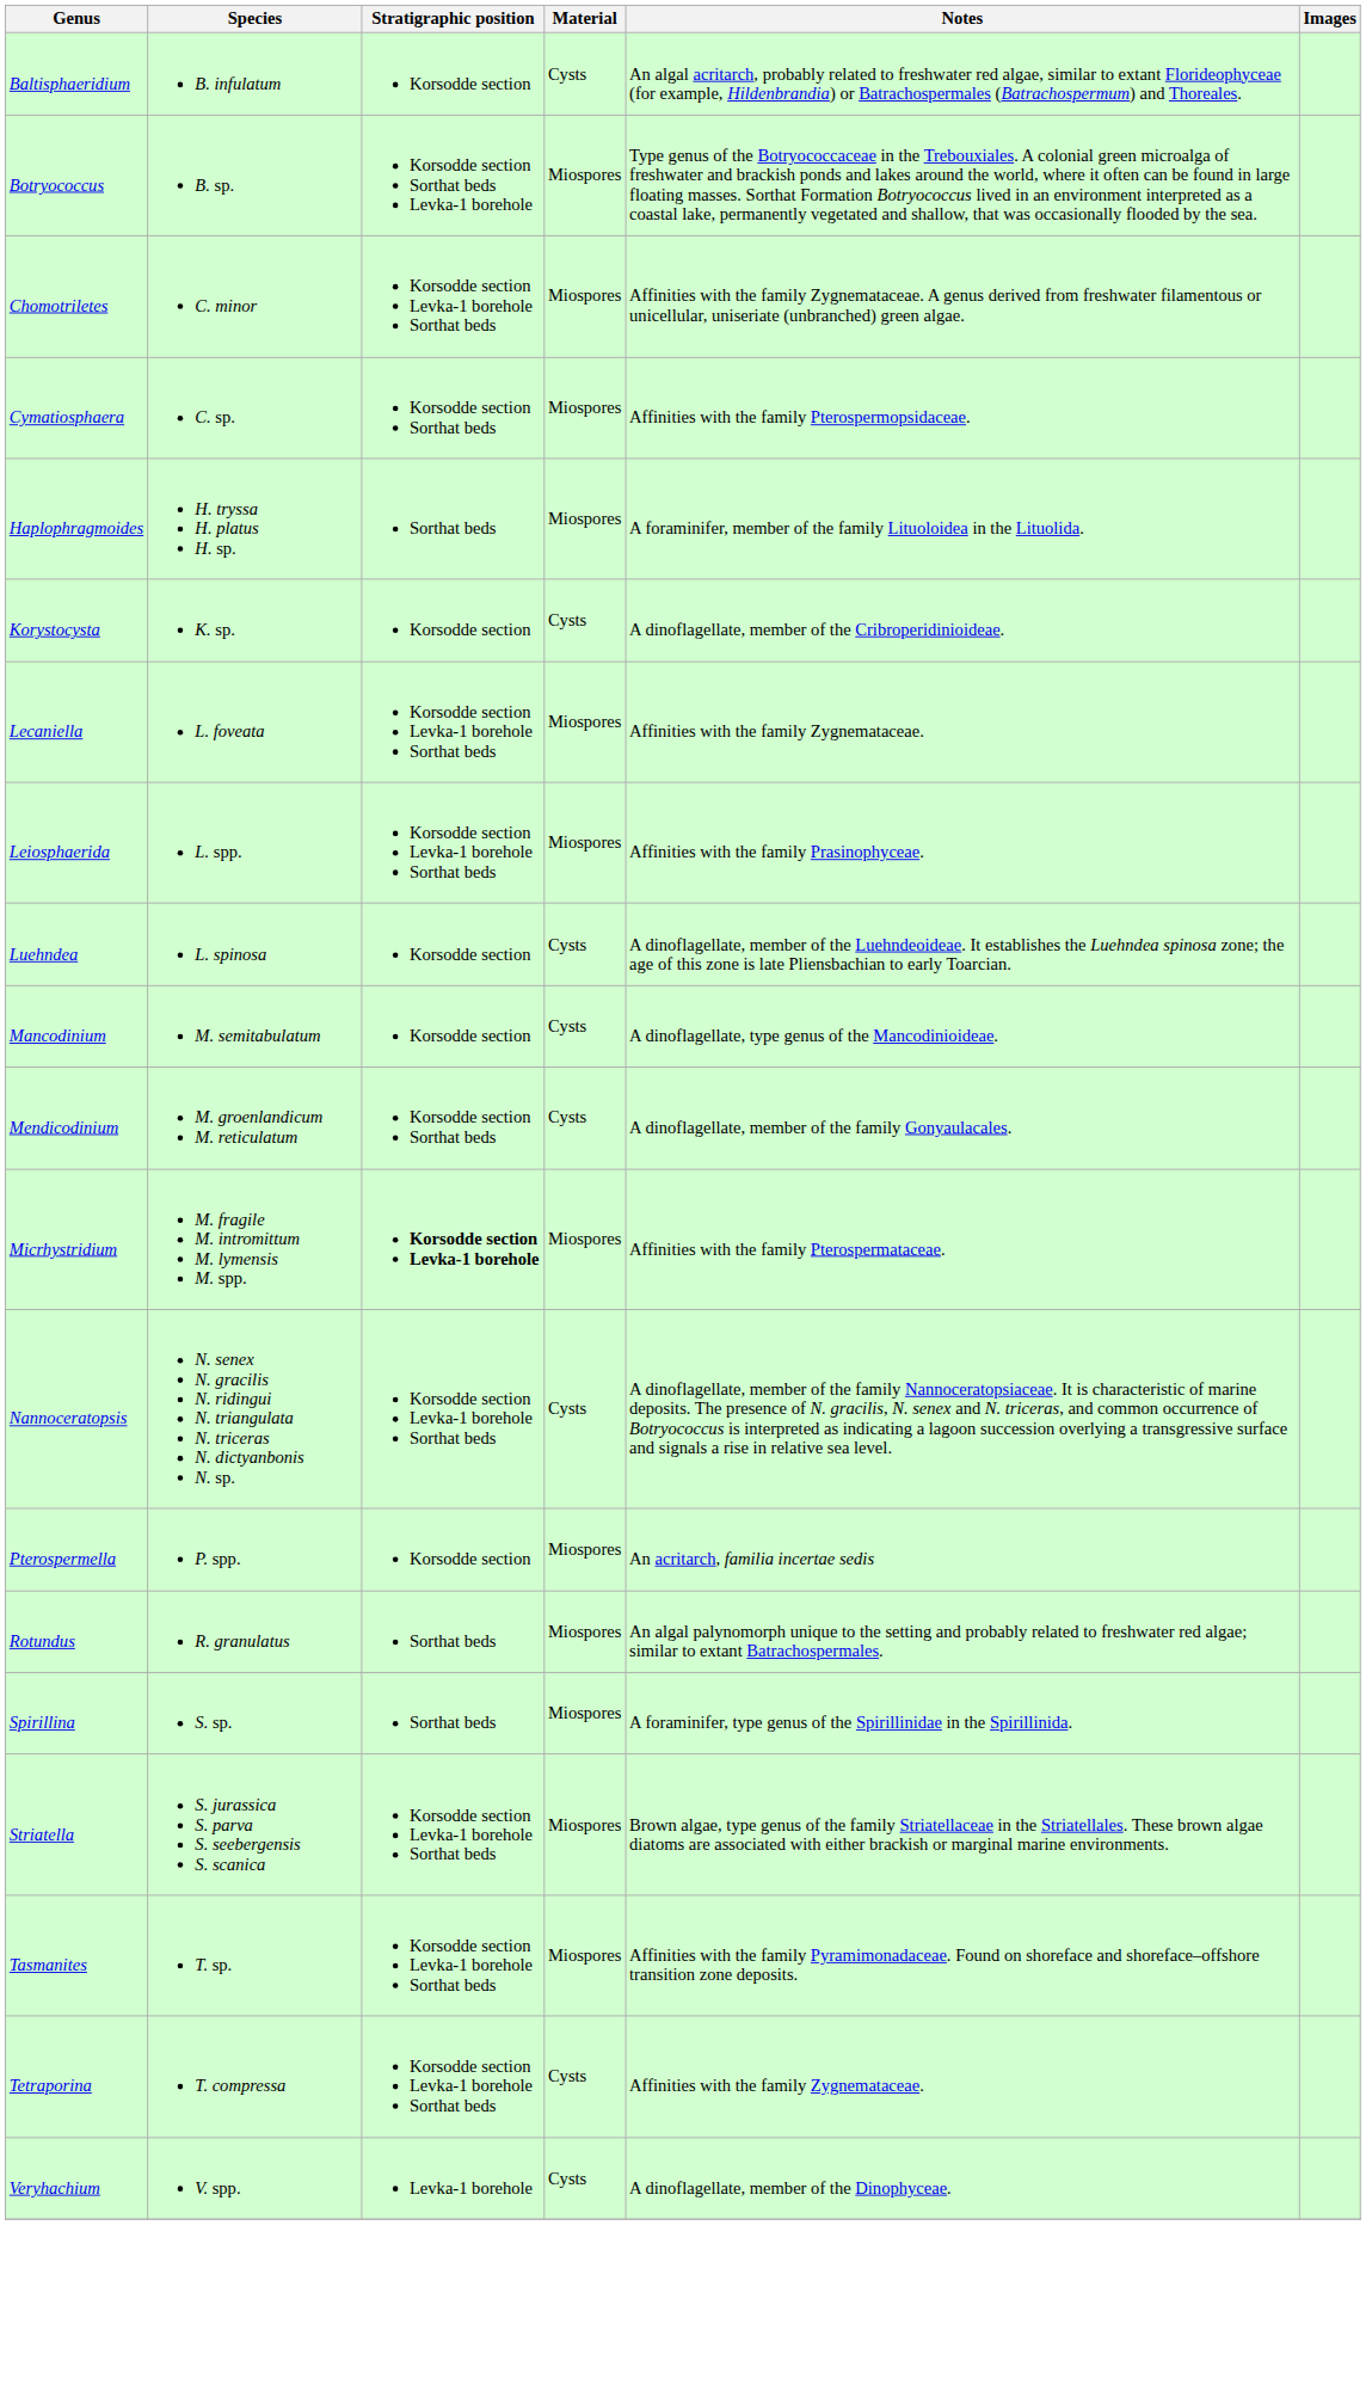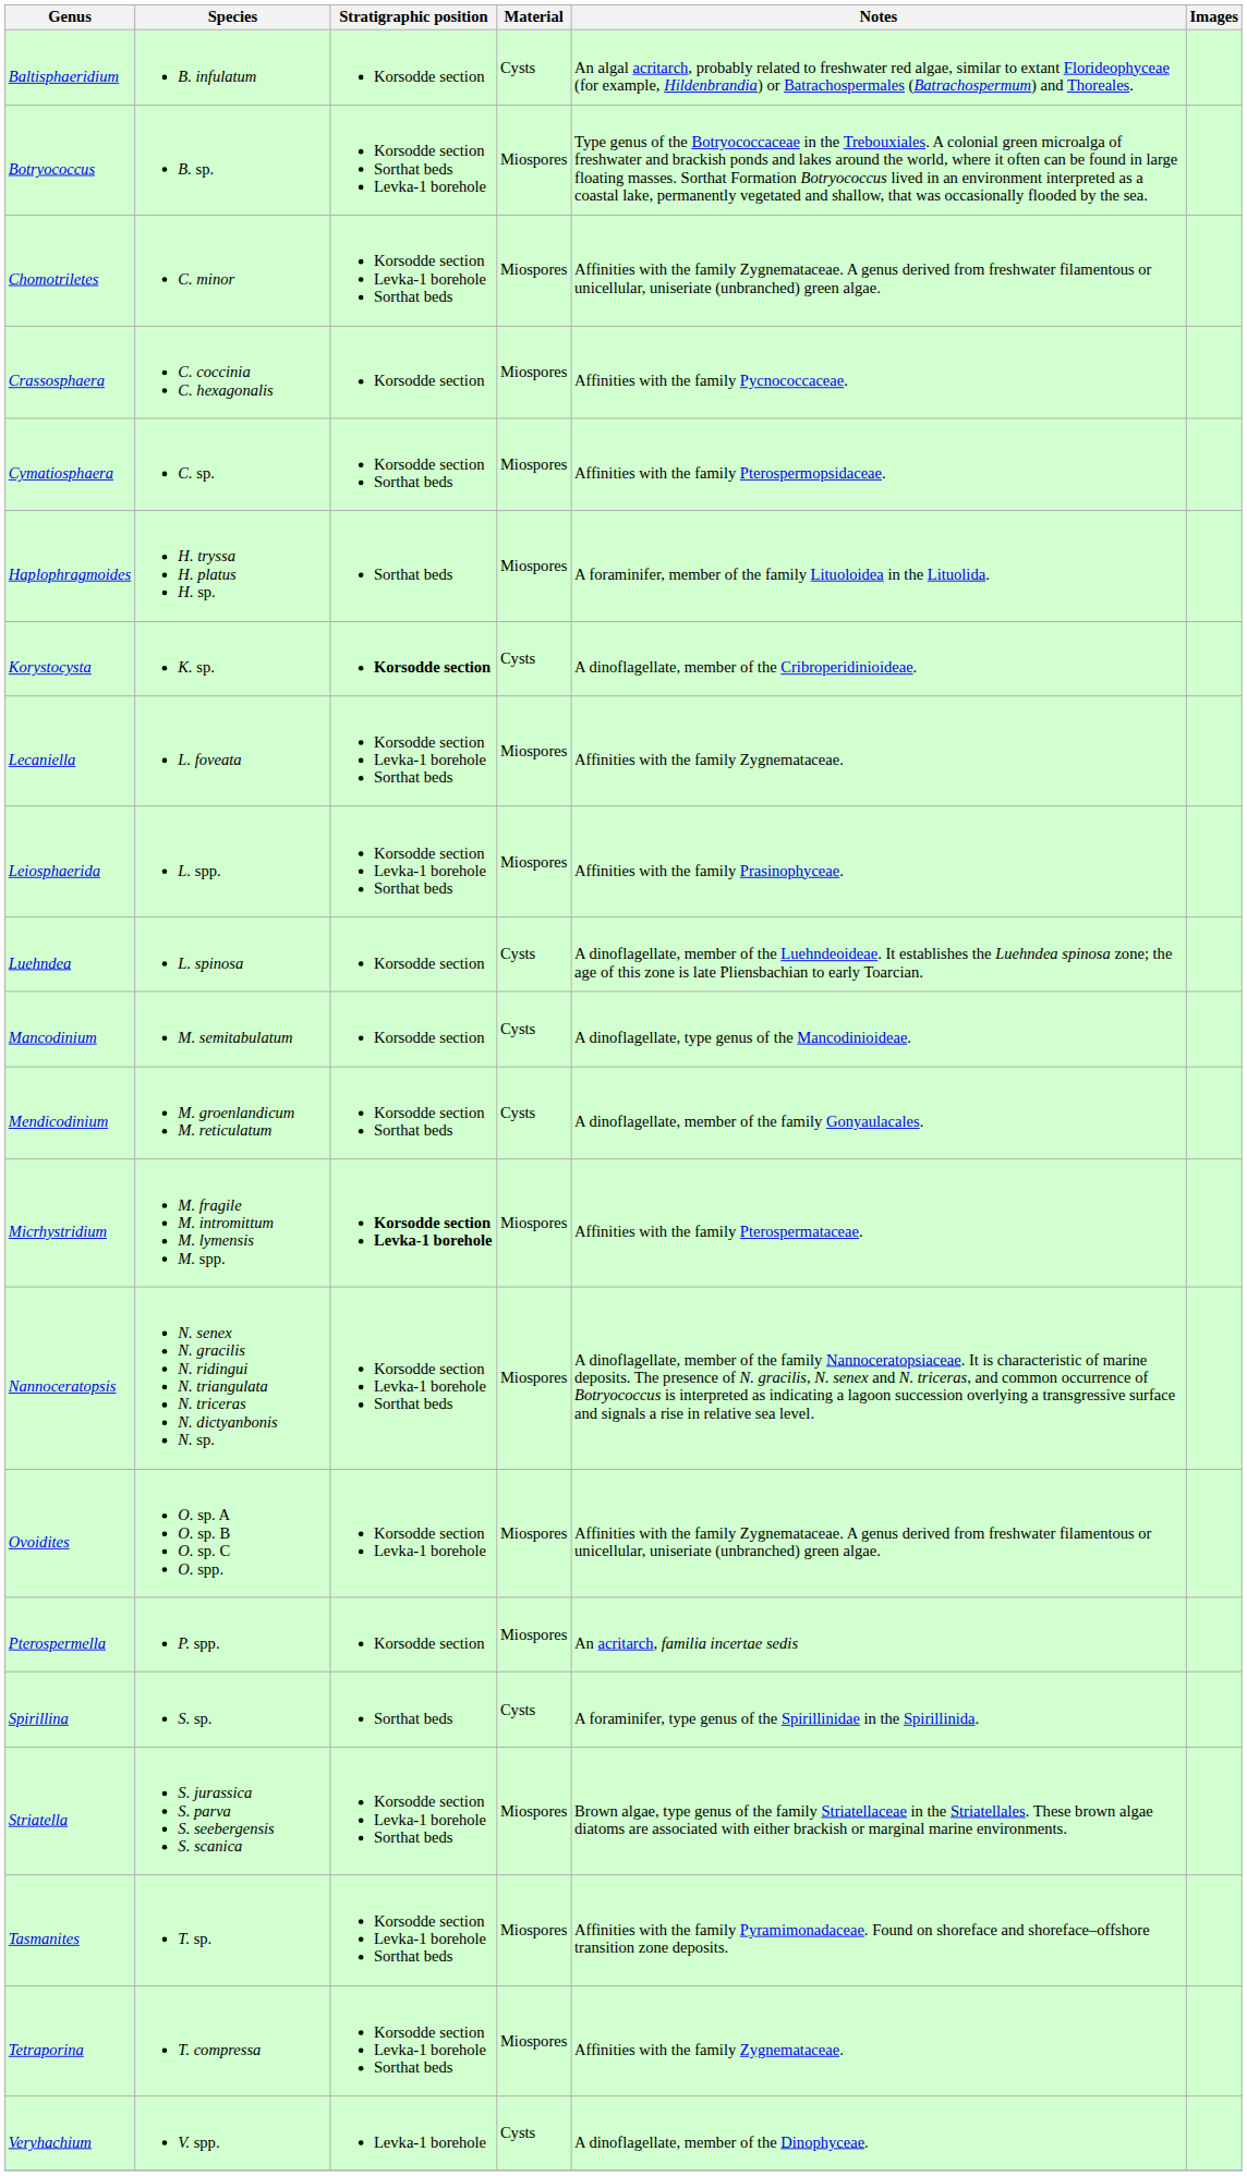 <table class = "wikitable">
 <tr>
 <th>Genus</th>
 <th width="190px">Species</th>
 <th width="160px">Stratigraphic position</th>
 <th>Material</th>
 <th>Notes</th>
 <th>Images</th>
 </tr>
 <tr>
 <td style="background:#D1FFCF;"><br><em><a href='#'>Baltisphaeridium</a></em></td>
 <td style="background:#D1FFCF;"><br><ul><li><em>B. infulatum</em></li></ul></td>
 <td style="background:#D1FFCF;"><br><ul><li>Korsodde section</li></ul></td>
 <td style="background:#D1FFCF;">Cysts</td>
 <td style="background:#D1FFCF;"><br>An algal <a href='#'>acritarch</a>, probably related to freshwater red algae, similar to extant <a href='#'>Florideophyceae</a> (for example, <em><a href='#'>Hildenbrandia</a></em>) or <a href='#'>Batrachospermales</a> (<em><a href='#'>Batrachospermum</a></em>) and <a href='#'>Thoreales</a>.</td>
 <td style="background:#D1FFCF;"><br></td>
 </tr>
 <tr>
 <td style="background:#D1FFCF;"><br><em><a href='#'>Botryococcus</a></em></td>
 <td style="background:#D1FFCF;"><br><ul><li><em>B.</em> sp.</li></ul></td>
 <td style="background:#D1FFCF;"><br><ul><li>Korsodde section</li><li>Sorthat beds</li><li>Levka-1 borehole</li></ul></td>
 <td style="background:#D1FFCF;">Miospores</td>
 <td style="background:#D1FFCF;"><br>Type genus of the <a href='#'>Botryococcaceae</a> in the <a href='#'>Trebouxiales</a>. A colonial green microalga of freshwater and brackish ponds and lakes around the world, where it often can be found in large floating masses. Sorthat Formation <em>Botryococcus</em> lived in an environment interpreted as a coastal lake, permanently vegetated and shallow, that was occasionally flooded by the sea.</td>
 <td style="background:#D1FFCF;"><br></td>
 </tr>
 <tr>
 <td style="background:#D1FFCF;"><br><em><a href='#'>Chomotriletes</a></em></td>
 <td style="background:#D1FFCF;"><br><ul><li><em>C. minor</em></li></ul></td>
 <td style="background:#D1FFCF;"><br><ul><li>Korsodde section</li><li>Levka-1 borehole</li><li>Sorthat beds</li></ul></td>
 <td style="background:#D1FFCF;">Miospores</td>
 <td style="background:#D1FFCF;"><br>Affinities with the family Zygnemataceae. A genus derived from freshwater filamentous or unicellular, uniseriate (unbranched) green algae.</td>
 <td style="background:#D1FFCF;"></td>
 </tr>
 <tr>
+<td style="background:#D1FFCF;"><br><em><a href='#'>Crassosphaera</a></em></td>
+<td style="background:#D1FFCF;"><br><ul><li><em>C. coccinia</em></li><li><em>C. hexagonalis</em></li></ul></td>
+<td style="background:#D1FFCF;"><br><ul><li>Korsodde section</li></ul></td>
+<td style="background:#D1FFCF;">Miospores</td>
+<td style="background:#D1FFCF;"><br>Affinities with the family <a href='#'>Pycnococcaceae</a>.</td>
+<td style="background:#D1FFCF;"></td>
+</tr>
+<tr>
 <td style="background:#D1FFCF;"><br><em><a href='#'>Cymatiosphaera</a></em></td>
 <td style="background:#D1FFCF;"><br><ul><li><em>C.</em> sp.</li></ul></td>
 <td style="background:#D1FFCF;"><br><ul><li>Korsodde section</li><li>Sorthat beds</li></ul></td>
 <td style="background:#D1FFCF;">Miospores</td>
 <td style="background:#D1FFCF;"><br>Affinities with the family <a href='#'>Pterospermopsidaceae</a>.</td>
 <td style="background:#D1FFCF;"></td>
 </tr>
 <tr>
 <td style="background:#D1FFCF;"><br><em><a href='#'>Haplophragmoides</a></em></td>
 <td style="background:#D1FFCF;"><br><ul><li><em>H. tryssa</em></li><li><em>H. platus</em></li><li><em>H.</em> sp.</li></ul></td>
 <td style="background:#D1FFCF;"><br><ul><li>Sorthat beds</li></ul></td>
 <td style="background:#D1FFCF;">Miospores</td>
 <td style="background:#D1FFCF;"><br>A foraminifer, member of the family <a href='#'>Lituoloidea</a> in the <a href='#'>Lituolida</a>.</td>
 <td style="background:#D1FFCF;"></td>
 </tr>
 <tr>
 <td style="background:#D1FFCF;"><br><em><a href='#'>Korystocysta</a></em></td>
 <td style="background:#D1FFCF;"><br><ul><li><em>K.</em> sp.</li></ul></td>
-<td style="background:#D1FFCF;"><br><ul><li>Korsodde section</li></ul></td>
+<td style="background:#D1FFCF;"><strong><br><ul><li>Korsodde section</li></ul></strong></td>
 <td style="background:#D1FFCF;">Cysts</td>
 <td style="background:#D1FFCF;"><br>A dinoflagellate, member of the <a href='#'>Cribroperidinioideae</a>.</td>
 <td style="background:#D1FFCF;"></td>
 </tr>
 <tr>
 <td style="background:#D1FFCF;"><br><em><a href='#'>Lecaniella</a></em></td>
 <td style="background:#D1FFCF;"><br><ul><li><em>L. foveata </em></li></ul></td>
 <td style="background:#D1FFCF;"><br><ul><li>Korsodde section</li><li>Levka-1 borehole</li><li>Sorthat beds</li></ul></td>
 <td style="background:#D1FFCF;">Miospores</td>
 <td style="background:#D1FFCF;"><br>Affinities with the family Zygnemataceae.</td>
 <td style="background:#D1FFCF;"></td>
 </tr>
 <tr>
 <td style="background:#D1FFCF;"><br><em><a href='#'>Leiosphaerida</a></em></td>
 <td style="background:#D1FFCF;"><br><ul><li><em>L.</em> spp.</li></ul></td>
 <td style="background:#D1FFCF;"><br><ul><li>Korsodde section</li><li>Levka-1 borehole</li><li>Sorthat beds</li></ul></td>
 <td style="background:#D1FFCF;">Miospores</td>
 <td style="background:#D1FFCF;"><br>Affinities with the family <a href='#'>Prasinophyceae</a>.</td>
 <td style="background:#D1FFCF;"></td>
 </tr>
 <tr>
 <td style="background:#D1FFCF;"><br><em><a href='#'>Luehndea</a></em></td>
 <td style="background:#D1FFCF;"><br><ul><li><em>L. spinosa</em></li></ul></td>
 <td style="background:#D1FFCF;"><br><ul><li>Korsodde section</li></ul></td>
 <td style="background:#D1FFCF;">Cysts</td>
 <td style="background:#D1FFCF;"><br>A dinoflagellate, member of the <a href='#'>Luehndeoideae</a>. It establishes the <em>Luehndea spinosa</em> zone; the age of this zone is late Pliensbachian to early Toarcian.</td>
 <td style="background:#D1FFCF;"></td>
 </tr>
 <tr>
 <td style="background:#D1FFCF;"><br><em><a href='#'>Mancodinium</a></em></td>
 <td style="background:#D1FFCF;"><br><ul><li><em>M. semitabulatum</em></li></ul></td>
 <td style="background:#D1FFCF;"><br><ul><li>Korsodde section</li></ul></td>
 <td style="background:#D1FFCF;">Cysts</td>
 <td style="background:#D1FFCF;"><br>A dinoflagellate, type genus of the <a href='#'>Mancodinioideae</a>.</td>
 <td style="background:#D1FFCF;"></td>
 </tr>
 <tr>
 <td style="background:#D1FFCF;"><br><em><a href='#'>Mendicodinium</a></em></td>
 <td style="background:#D1FFCF;"><br><ul><li><em>M. groenlandicum</em></li><li><em>M. reticulatum</em></li></ul></td>
 <td style="background:#D1FFCF;"><br><ul><li>Korsodde section</li><li>Sorthat beds</li></ul></td>
 <td style="background:#D1FFCF;">Cysts</td>
 <td style="background:#D1FFCF;"><br>A dinoflagellate, member of the family <a href='#'>Gonyaulacales</a>.</td>
 <td style="background:#D1FFCF;"></td>
 </tr>
 <tr>
 <td style="background:#D1FFCF;"><br><em><a href='#'>Micrhystridium</a></em></td>
 <td style="background:#D1FFCF;"><br><ul><li><em>M. fragile</em></li><li><em>M. intromittum</em></li><li><em>M. lymensis</em></li><li><em>M.</em> spp.</li></ul></td>
 <td style="background:#D1FFCF;"><strong><br><ul><li>Korsodde section</li><li>Levka-1 borehole</li></ul></strong></td>
 <td style="background:#D1FFCF;">Miospores</td>
 <td style="background:#D1FFCF;"><br>Affinities with the family <a href='#'>Pterospermataceae</a>.</td>
 <td style="background:#D1FFCF;"></td>
 </tr>
 <tr>
 <td style="background:#D1FFCF;"><br><em><a href='#'>Nannoceratopsis</a></em></td>
 <td style="background:#D1FFCF;"><br><ul><li><em>N. senex</em></li><li><em>N. gracilis</em></li><li><em>N. ridingui</em></li><li><em>N. triangulata</em></li><li><em>N. triceras</em></li><li><em>N. dictyanbonis</em></li><li><em>N.</em> sp.</li></ul></td>
 <td style="background:#D1FFCF;"><br><ul><li>Korsodde section</li><li>Levka-1 borehole</li><li>Sorthat beds</li></ul></td>
-<td style="background:#D1FFCF;">Cysts</td>
+<td style="background:#D1FFCF;">Miospores</td>
 <td style="background:#D1FFCF;"><br>A dinoflagellate, member of the family <a href='#'>Nannoceratopsiaceae</a>. It is characteristic of marine deposits. The presence of <em>N. gracilis</em>, <em>N. senex</em> and <em>N. triceras</em>, and common occurrence of <em>Botryococcus</em> is interpreted as indicating a lagoon succession overlying a transgressive surface and signals a rise in relative sea level.</td>
 <td style="background:#D1FFCF;"></td>
+</tr>
+<tr>
+<td style="background:#D1FFCF;"><br><em><a href='#'>Ovoidites</a></em></td>
+<td style="background:#D1FFCF;"><br><ul><li><em>O.</em> sp. A</li><li><em>O.</em> sp. B</li><li><em>O.</em> sp. C</li><li><em>O.</em> spp.</li></ul></td>
+<td style="background:#D1FFCF;"><br><ul><li>Korsodde section</li><li>Levka-1 borehole</li></ul></td>
+<td style="background:#D1FFCF;">Miospores</td>
+<td style="background:#D1FFCF;"><br>Affinities with the family Zygnemataceae. A genus derived from freshwater filamentous or unicellular, uniseriate (unbranched) green algae.</td>
+<td style="background:#D1FFCF;"><br></td>
 </tr>
 <tr>
 <td style="background:#D1FFCF;"><br><em><a href='#'>Pterospermella</a></em></td>
 <td style="background:#D1FFCF;"><br><ul><li><em>P.</em> spp.</li></ul></td>
 <td style="background:#D1FFCF;"><br><ul><li>Korsodde section</li></ul></td>
 <td style="background:#D1FFCF;">Miospores</td>
 <td style="background:#D1FFCF;"><br>An <a href='#'>acritarch</a>, <em>familia incertae sedis</em></td>
 <td style="background:#D1FFCF;"></td>
 </tr>
 <tr>
-<td style="background:#D1FFCF;"><br><em><a href='#'>Rotundus</a></em></td>
-<td style="background:#D1FFCF;"><br><ul><li><em>R. granulatus</em></li></ul></td>
-<td style="background:#D1FFCF;"><br><ul><li>Sorthat beds</li></ul></td>
-<td style="background:#D1FFCF;">Miospores</td>
-<td style="background:#D1FFCF;"><br>An algal palynomorph unique to the setting and probably related to freshwater red algae; similar to extant <a href='#'>Batrachospermales</a>.</td>
-<td style="background:#D1FFCF;"><br></td>
-</tr>
-<tr>
 <td style="background:#D1FFCF;"><br><em><a href='#'>Spirillina</a></em></td>
 <td style="background:#D1FFCF;"><br><ul><li><em>S.</em> sp.</li></ul></td>
 <td style="background:#D1FFCF;"><br><ul><li>Sorthat beds</li></ul></td>
-<td style="background:#D1FFCF;">Miospores</td>
+<td style="background:#D1FFCF;">Cysts</td>
 <td style="background:#D1FFCF;"><br>A foraminifer, type genus of the <a href='#'>Spirillinidae</a> in the <a href='#'>Spirillinida</a>.</td>
 <td style="background:#D1FFCF;"></td>
 </tr>
 <tr>
 <td style="background:#D1FFCF;"><br><em><a href='#'>Striatella</a></em></td>
 <td style="background:#D1FFCF;"><br><ul><li><em>S. jurassica</em></li><li><em>S. parva</em></li><li><em>S. seebergensis</em></li><li><em>S. scanica</em></li></ul></td>
 <td style="background:#D1FFCF;"><br><ul><li>Korsodde section</li><li>Levka-1 borehole</li><li>Sorthat beds</li></ul></td>
 <td style="background:#D1FFCF;">Miospores</td>
 <td style="background:#D1FFCF;"><br>Brown algae, type genus of the family <a href='#'>Striatellaceae</a> in the <a href='#'>Striatellales</a>. These brown algae diatoms are associated with either brackish or marginal marine environments.</td>
 <td style="background:#D1FFCF;"></td>
 </tr>
 <tr>
 <td style="background:#D1FFCF;"><br><em><a href='#'>Tasmanites</a></em></td>
 <td style="background:#D1FFCF;"><br><ul><li><em>T.</em> sp.</li></ul></td>
 <td style="background:#D1FFCF;"><br><ul><li>Korsodde section</li><li>Levka-1 borehole</li><li>Sorthat beds</li></ul></td>
 <td style="background:#D1FFCF;">Miospores</td>
 <td style="background:#D1FFCF;"><br>Affinities with the family <a href='#'>Pyramimonadaceae</a>. Found on shoreface and shoreface–offshore transition zone deposits.</td>
 <td style="background:#D1FFCF;"></td>
 </tr>
 <tr>
 <td style="background:#D1FFCF;"><br><em><a href='#'>Tetraporina</a></em></td>
 <td style="background:#D1FFCF;"><br><ul><li><em>T. compressa</em></li></ul></td>
 <td style="background:#D1FFCF;"><br><ul><li>Korsodde section</li><li>Levka-1 borehole</li><li>Sorthat beds</li></ul></td>
-<td style="background:#D1FFCF;">Cysts</td>
+<td style="background:#D1FFCF;">Miospores</td>
 <td style="background:#D1FFCF;"><br>Affinities with the family <a href='#'>Zygnemataceae</a>.</td>
 <td style="background:#D1FFCF;"></td>
 </tr>
 <tr>
 <td style="background:#D1FFCF;"><br><em><a href='#'>Veryhachium</a></em></td>
 <td style="background:#D1FFCF;"><br><ul><li><em>V.</em> spp.</li></ul></td>
 <td style="background:#D1FFCF;"><br><ul><li>Levka-1 borehole</li></ul></td>
 <td style="background:#D1FFCF;">Cysts</td>
 <td style="background:#D1FFCF;"><br>A dinoflagellate, member of the <a href='#'>Dinophyceae</a>.</td>
 <td style="background:#D1FFCF;"></td>
 </tr>
 <tr>
 </tr>
 </table>
